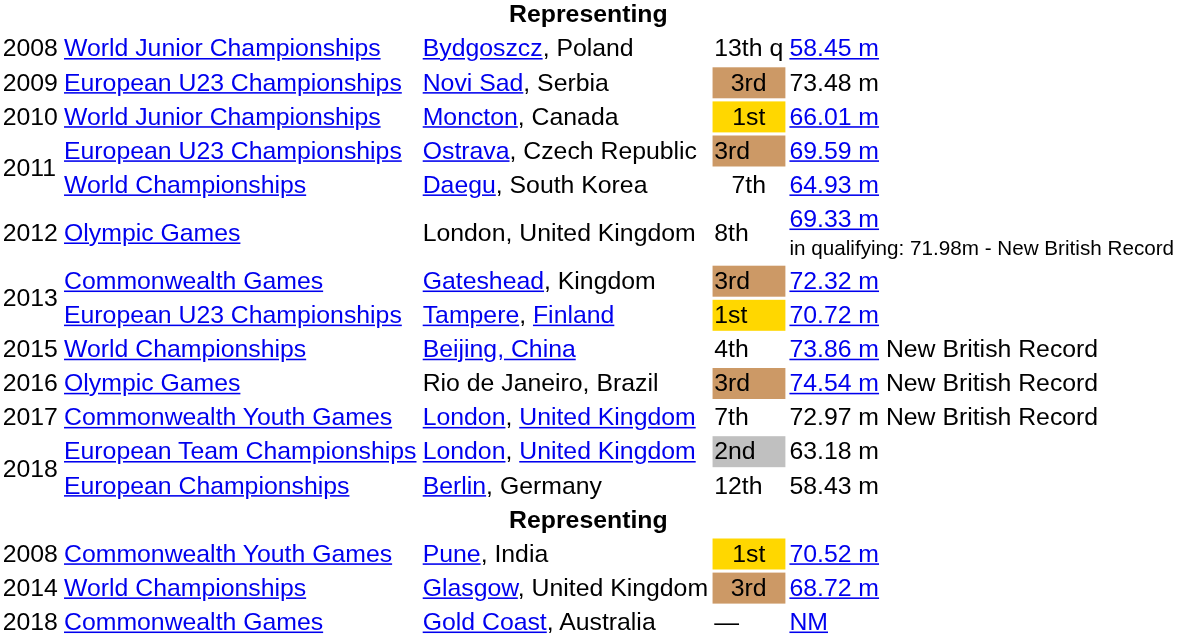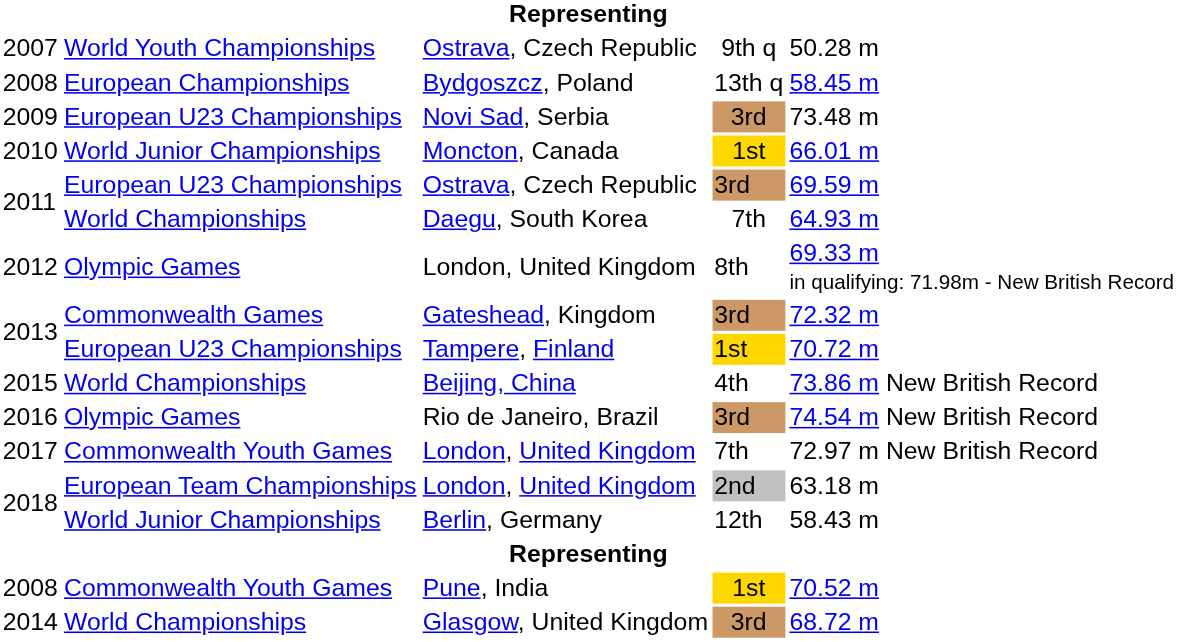 <table>
 <tr>
 <th colspan="5">Representing </th>
 </tr>
 <tr>
+<td>2007</td>
+<td><a href='#'>World Youth Championships</a></td>
+<td><a href='#'>Ostrava</a>, Czech Republic</td>
+<td align="center">9th q</td>
+<td>50.28 m</td>
+</tr>
+<tr>
 <td>2008</td>
-<td><a href='#'>World Junior Championships</a></td>
+<td><a href='#'>European Championships</a></td>
 <td><a href='#'>Bydgoszcz</a>, Poland</td>
 <td>13th q</td>
 <td><a href='#'>58.45 m</a></td>
 </tr>
 <tr>
 <td>2009</td>
 <td><a href='#'>European U23 Championships</a></td>
 <td><a href='#'>Novi Sad</a>, Serbia</td>
 <td align="center" bgcolor="cc9966">3rd</td>
 <td>73.48 m</td>
 </tr>
 <tr>
 <td>2010</td>
 <td><a href='#'>World Junior Championships</a></td>
 <td><a href='#'>Moncton</a>, Canada</td>
 <td align="center" bgcolor="gold">1st</td>
 <td><a href='#'>66.01 m</a></td>
 </tr>
 <tr>
 <td rowspan="2">2011</td>
 <td><a href='#'>European U23 Championships</a></td>
 <td><a href='#'>Ostrava</a>, Czech Republic</td>
 <td bgcolor="cc9966">3rd</td>
 <td><a href='#'>69.59 m</a></td>
 </tr>
 <tr>
 <td><a href='#'>World Championships</a></td>
 <td><a href='#'>Daegu</a>, South Korea</td>
 <td align="center">7th</td>
 <td><a href='#'>64.93 m</a></td>
 </tr>
 <tr>
 <td>2012</td>
 <td><a href='#'>Olympic Games</a></td>
 <td>London, United Kingdom</td>
 <td>8th</td>
 <td><a href='#'>69.33 m</a><br><small>in qualifying: 71.98m - New British Record</small></td>
 </tr>
 <tr>
 <td rowspan=2>2013</td>
 <td><a href='#'>Commonwealth Games</a></td>
 <td><a href='#'>Gateshead</a>, Kingdom</td>
 <td bgcolor="cc9966">3rd</td>
 <td><a href='#'>72.32 m</a></td>
 </tr>
 <tr>
 <td><a href='#'>European U23 Championships</a></td>
 <td><a href='#'>Tampere</a>, <a href='#'>Finland</a></td>
 <td bgcolor=gold>1st</td>
 <td><a href='#'>70.72 m</a></td>
 </tr>
 <tr>
 <td>2015</td>
 <td><a href='#'>World Championships</a></td>
 <td><a href='#'>Beijing, China</a></td>
 <td>4th</td>
 <td><a href='#'>73.86 m</a> New British Record</td>
 </tr>
 <tr>
 <td>2016</td>
 <td><a href='#'>Olympic Games</a></td>
 <td>Rio de Janeiro, Brazil</td>
 <td bgcolor="cc9966">3rd</td>
 <td><a href='#'>74.54 m</a> New British Record</td>
 </tr>
 <tr>
 <td>2017</td>
 <td><a href='#'>Commonwealth Youth Games</a></td>
 <td><a href='#'>London</a>, <a href='#'>United Kingdom</a></td>
 <td>7th</td>
 <td>72.97 m New British Record</td>
 </tr>
 <tr>
 <td rowspan=2>2018</td>
 <td><a href='#'>European Team Championships</a></td>
 <td><a href='#'>London</a>, <a href='#'>United Kingdom</a></td>
 <td bgcolor=silver>2nd</td>
 <td>63.18 m</td>
 </tr>
 <tr>
-<td><a href='#'>European Championships</a></td>
+<td><a href='#'>World Junior Championships</a></td>
 <td><a href='#'>Berlin</a>, Germany</td>
 <td>12th</td>
 <td>58.43 m</td>
 </tr>
 <tr>
 <th colspan="5">Representing </th>
 </tr>
 <tr>
 <td>2008</td>
 <td><a href='#'>Commonwealth Youth Games</a></td>
 <td><a href='#'>Pune</a>, India</td>
 <td align="center" bgcolor="gold">1st</td>
 <td><a href='#'>70.52 m</a></td>
 </tr>
 <tr>
 <td>2014</td>
 <td><a href='#'>World Championships</a></td>
 <td><a href='#'>Glasgow</a>, United Kingdom</td>
 <td align="center" bgcolor="cc9966">3rd</td>
 <td><a href='#'>68.72 m</a></td>
 </tr>
-<tr>
-<td>2018</td>
-<td><a href='#'>Commonwealth Games</a></td>
-<td><a href='#'>Gold Coast</a>, Australia</td>
-<td>—</td>
-<td><a href='#'>NM</a></td>
-</tr>
 </table>
